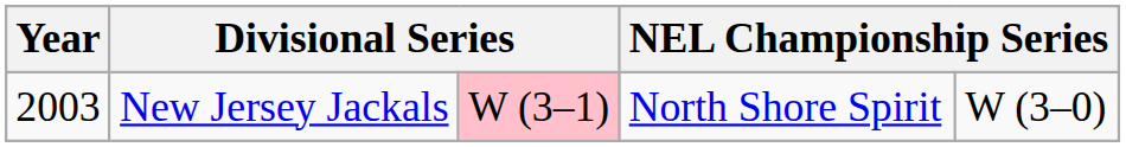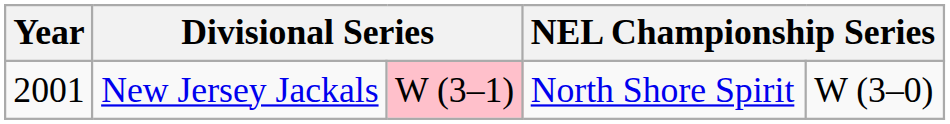 <table class="wikitable">
 <tr>
 <th>Year</th>
 <th colspan=2>Divisional Series</th>
 <th colspan=2>NEL Championship Series</th>
 </tr>
 <tr>
-<td>2003</td>
+<td>2001</td>
 <td><a href='#'>New Jersey Jackals</a></td>
 <td style="background: pink;">W (3–1)</td>
 <td><a href='#'>North Shore Spirit</a></td>
 <td>W (3–0)</td>
 </tr>
 </table>
